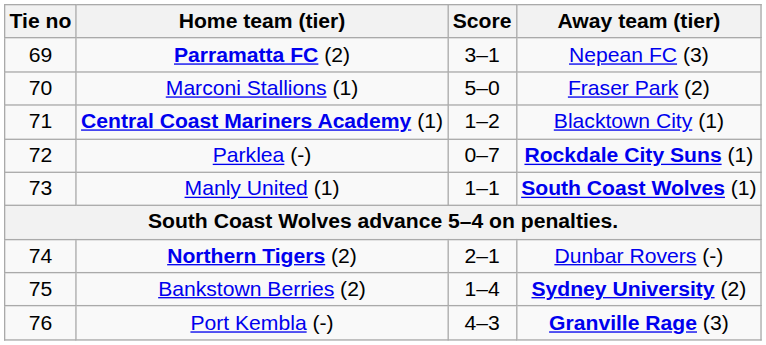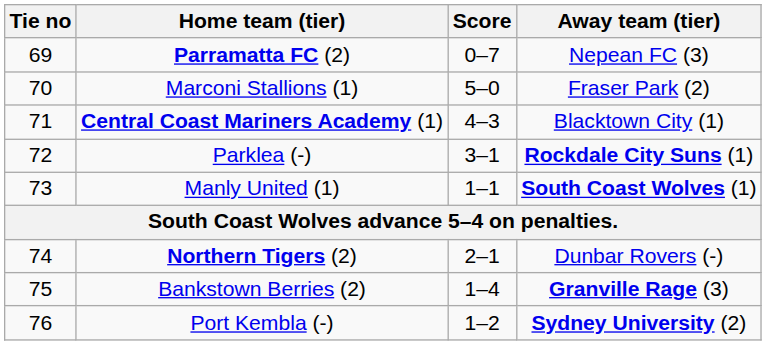 <table class="wikitable" style="text-align:center">
 <tr>
 <th>Tie no</th>
 <th>Home team (tier)</th>
 <th>Score</th>
 <th>Away team (tier)</th>
 </tr>
 <tr>
 <td>69</td>
 <td><strong><a href='#'>Parramatta FC</a></strong> (2)</td>
-<td>3–1</td>
+<td>0–7</td>
 <td><a href='#'>Nepean FC</a> (3)</td>
 </tr>
 <tr>
 <td>70</td>
 <td><a href='#'>Marconi Stallions</a> (1)</td>
 <td>5–0</td>
 <td><a href='#'>Fraser Park</a> (2)</td>
 </tr>
 <tr>
 <td>71</td>
 <td><strong><a href='#'>Central Coast Mariners Academy</a></strong> (1)</td>
-<td>1–2</td>
+<td>4–3</td>
 <td><a href='#'>Blacktown City</a> (1)</td>
 </tr>
 <tr>
 <td>72</td>
 <td><a href='#'>Parklea</a> (-)</td>
-<td>0–7</td>
+<td>3–1</td>
 <td><strong><a href='#'>Rockdale City Suns</a></strong> (1)</td>
 </tr>
 <tr>
 <td>73</td>
 <td><a href='#'>Manly United</a> (1)</td>
 <td>1–1</td>
 <td><strong><a href='#'>South Coast Wolves</a></strong> (1)</td>
 </tr>
 <tr>
 <th colspan="5"><strong>South Coast Wolves advance 5–4 on penalties.</strong></th>
 </tr>
 <tr>
 <td>74</td>
 <td><strong><a href='#'>Northern Tigers</a></strong> (2)</td>
 <td>2–1</td>
 <td><a href='#'>Dunbar Rovers</a> (-)</td>
 </tr>
 <tr>
 <td>75</td>
 <td><a href='#'>Bankstown Berries</a> (2)</td>
 <td>1–4</td>
-<td><strong><a href='#'>Sydney University</a></strong> (2)</td>
+<td><strong><a href='#'>Granville Rage</a></strong> (3)</td>
 </tr>
 <tr>
 <td>76</td>
 <td><a href='#'>Port Kembla</a> (-)</td>
-<td>4–3</td>
-<td><strong><a href='#'>Granville Rage</a></strong> (3)</td>
+<td>1–2</td>
+<td><strong><a href='#'>Sydney University</a></strong> (2)</td>
 </tr>
 </table>
